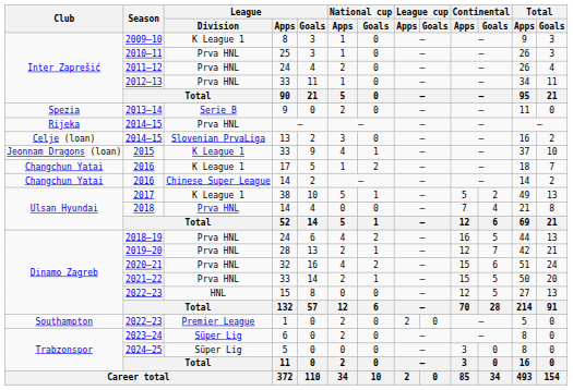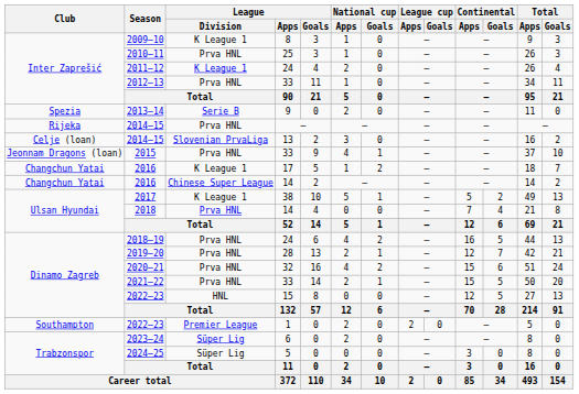 <table class="wikitable" style="font-size:100%; text-align: center">
 <tr>
 <th rowspan=2>Club</th>
 <th rowspan=2>Season</th>
 <th colspan=3>League</th>
 <th colspan=2>National cup</th>
 <th colspan=2>League cup</th>
 <th colspan=2>Continental</th>
 <th colspan=2>Total</th>
 </tr>
 <tr>
 <th>Division</th>
 <th>Apps</th>
 <th>Goals</th>
 <th>Apps</th>
 <th>Goals</th>
 <th>Apps</th>
 <th>Goals</th>
 <th>Apps</th>
 <th>Goals</th>
 <th>Apps</th>
 <th>Goals</th>
 </tr>
 <tr>
 <td rowspan=5><a href='#'>Inter Zaprešić</a></td>
 <td><a href='#'>2009–10</a></td>
 <td>K League 1</td>
 <td>8</td>
 <td>3</td>
 <td>1</td>
 <td>0</td>
 <td colspan=2>—</td>
 <td colspan=2>—</td>
 <td>9</td>
 <td>3</td>
 </tr>
 <tr>
 <td><a href='#'>2010–11</a></td>
 <td>Prva HNL</td>
 <td>25</td>
 <td>3</td>
 <td>1</td>
 <td>0</td>
 <td colspan=2>—</td>
 <td colspan=2>—</td>
 <td>26</td>
 <td>3</td>
 </tr>
 <tr>
 <td><a href='#'>2011–12</a></td>
-<td>Prva HNL</td>
+<td><a href='#'>K League 1</a></td>
 <td>24</td>
 <td>4</td>
 <td>2</td>
 <td>0</td>
 <td colspan=2>—</td>
 <td colspan=2>—</td>
 <td>26</td>
 <td>4</td>
 </tr>
 <tr>
 <td><a href='#'>2012–13</a></td>
 <td>Prva HNL</td>
 <td>33</td>
 <td>11</td>
 <td>1</td>
 <td>0</td>
 <td colspan=2>—</td>
 <td colspan=2>—</td>
 <td>34</td>
 <td>11</td>
 </tr>
 <tr>
 <th colspan=2>Total</th>
 <th>90</th>
 <th>21</th>
 <th>5</th>
 <th>0</th>
 <th colspan=2>—</th>
 <th colspan=2>—</th>
 <th>95</th>
 <th>21</th>
 </tr>
 <tr>
 <td><a href='#'>Spezia</a></td>
 <td><a href='#'>2013–14</a></td>
 <td><a href='#'>Serie B</a></td>
 <td>9</td>
 <td>0</td>
 <td>2</td>
 <td>0</td>
 <td colspan=2>—</td>
 <td colspan=2>—</td>
 <td>11</td>
 <td>0</td>
 </tr>
 <tr>
 <td><a href='#'>Rijeka</a></td>
 <td><a href='#'>2014–15</a></td>
 <td>Prva HNL</td>
 <td colspan=2>—</td>
 <td colspan=2>—</td>
 <td colspan=2>—</td>
 <td colspan=2>—</td>
 <td colspan=2>—</td>
 </tr>
 <tr>
 <td><a href='#'>Celje</a> (loan)</td>
 <td><a href='#'>2014–15</a></td>
 <td><a href='#'>Slovenian PrvaLiga</a></td>
 <td>13</td>
 <td>2</td>
 <td>3</td>
 <td>0</td>
 <td colspan=2>—</td>
 <td colspan=2>—</td>
 <td>16</td>
 <td>2</td>
 </tr>
 <tr>
 <td><a href='#'>Jeonnam Dragons</a> (loan)</td>
 <td><a href='#'>2015</a></td>
-<td><a href='#'>K League 1</a></td>
+<td>Prva HNL</td>
 <td>33</td>
 <td>9</td>
 <td>4</td>
 <td>1</td>
 <td colspan=2>—</td>
 <td colspan=2>—</td>
 <td>37</td>
 <td>10</td>
 </tr>
 <tr>
 <td><a href='#'>Changchun Yatai</a></td>
 <td><a href='#'>2016</a></td>
 <td>K League 1</td>
 <td>17</td>
 <td>5</td>
 <td>1</td>
 <td>2</td>
 <td colspan=2>—</td>
 <td colspan=2>—</td>
 <td>18</td>
 <td>7</td>
 </tr>
 <tr>
 <td><a href='#'>Changchun Yatai</a></td>
 <td><a href='#'>2016</a></td>
 <td><a href='#'>Chinese Super League</a></td>
 <td>14</td>
 <td>2</td>
 <td colspan=2>—</td>
 <td colspan=2>—</td>
 <td colspan=2>—</td>
 <td>14</td>
 <td>2</td>
 </tr>
 <tr>
 <td rowspan=3><a href='#'>Ulsan Hyundai</a></td>
 <td><a href='#'>2017</a></td>
 <td>K League 1</td>
 <td>38</td>
 <td>10</td>
 <td>5</td>
 <td>1</td>
 <td colspan=2>—</td>
 <td>5</td>
 <td>2</td>
 <td>49</td>
 <td>13</td>
 </tr>
 <tr>
 <td><a href='#'>2018</a></td>
 <td><a href='#'>Prva HNL</a></td>
 <td>14</td>
 <td>4</td>
 <td>0</td>
 <td>0</td>
 <td colspan=2>—</td>
 <td>7</td>
 <td>4</td>
 <td>21</td>
 <td>8</td>
 </tr>
 <tr>
 <th colspan=2>Total</th>
 <th>52</th>
 <th>14</th>
 <th>5</th>
 <th>1</th>
 <th colspan=2>—</th>
 <th>12</th>
 <th>6</th>
 <th>69</th>
 <th>21</th>
 </tr>
 <tr>
 <td rowspan=6><a href='#'>Dinamo Zagreb</a></td>
 <td><a href='#'>2018–19</a></td>
 <td>Prva HNL</td>
 <td>24</td>
 <td>6</td>
 <td>4</td>
 <td>2</td>
 <td colspan=2>—</td>
 <td>16</td>
 <td>5</td>
 <td>44</td>
 <td>13</td>
 </tr>
 <tr>
 <td><a href='#'>2019–20</a></td>
 <td>Prva HNL</td>
 <td>28</td>
 <td>13</td>
 <td>2</td>
 <td>1</td>
 <td colspan=2>—</td>
 <td>12</td>
 <td>7</td>
 <td>42</td>
 <td>21</td>
 </tr>
 <tr>
 <td><a href='#'>2020–21</a></td>
 <td>Prva HNL</td>
 <td>32</td>
 <td>16</td>
 <td>4</td>
 <td>2</td>
 <td colspan=2>—</td>
 <td>15</td>
 <td>6</td>
 <td>51</td>
 <td>24</td>
 </tr>
 <tr>
 <td><a href='#'>2021–22</a></td>
 <td>Prva HNL</td>
 <td>33</td>
 <td>14</td>
 <td>2</td>
 <td>1</td>
 <td colspan=2>—</td>
 <td>15</td>
 <td>5</td>
 <td>50</td>
 <td>20</td>
 </tr>
 <tr>
 <td><a href='#'>2022–23</a></td>
 <td>HNL</td>
 <td>15</td>
 <td>8</td>
 <td>0</td>
 <td>0</td>
 <td colspan=2>—</td>
 <td>12</td>
 <td>5</td>
 <td>27</td>
 <td>13</td>
 </tr>
 <tr>
 <th colspan=2>Total</th>
 <th>132</th>
 <th>57</th>
 <th>12</th>
 <th>6</th>
 <th colspan=2>—</th>
 <th>70</th>
 <th>28</th>
 <th>214</th>
 <th>91</th>
 </tr>
 <tr>
 <td><a href='#'>Southampton</a></td>
 <td><a href='#'>2022–23</a></td>
 <td><a href='#'>Premier League</a></td>
 <td>1</td>
 <td>0</td>
 <td>2</td>
 <td>0</td>
 <td>2</td>
 <td>0</td>
 <td colspan=2>—</td>
 <td>5</td>
 <td>0</td>
 </tr>
 <tr>
 <td rowspan=3><a href='#'>Trabzonspor</a></td>
 <td><a href='#'>2023–24</a></td>
 <td><a href='#'>Süper Lig</a></td>
 <td>6</td>
 <td>0</td>
 <td>2</td>
 <td>0</td>
 <td colspan=2>—</td>
 <td colspan=2>—</td>
 <td>8</td>
 <td>0</td>
 </tr>
 <tr>
 <td><a href='#'>2024–25</a></td>
 <td>Süper Lig</td>
 <td>5</td>
 <td>0</td>
 <td>0</td>
 <td>0</td>
 <td colspan=2>—</td>
 <td>3</td>
 <td>0</td>
 <td>8</td>
 <td>0</td>
 </tr>
 <tr>
 <th colspan=2>Total</th>
 <th>11</th>
 <th>0</th>
 <th>2</th>
 <th>0</th>
 <th colspan=2>—</th>
 <th>3</th>
 <th>0</th>
 <th>16</th>
 <th>0</th>
 </tr>
 <tr>
 <th colspan=3>Career total</th>
 <th>372</th>
 <th>110</th>
 <th>34</th>
 <th>10</th>
 <th>2</th>
 <th>0</th>
 <th>85</th>
 <th>34</th>
 <th>493</th>
 <th>154</th>
 </tr>
 </table>
